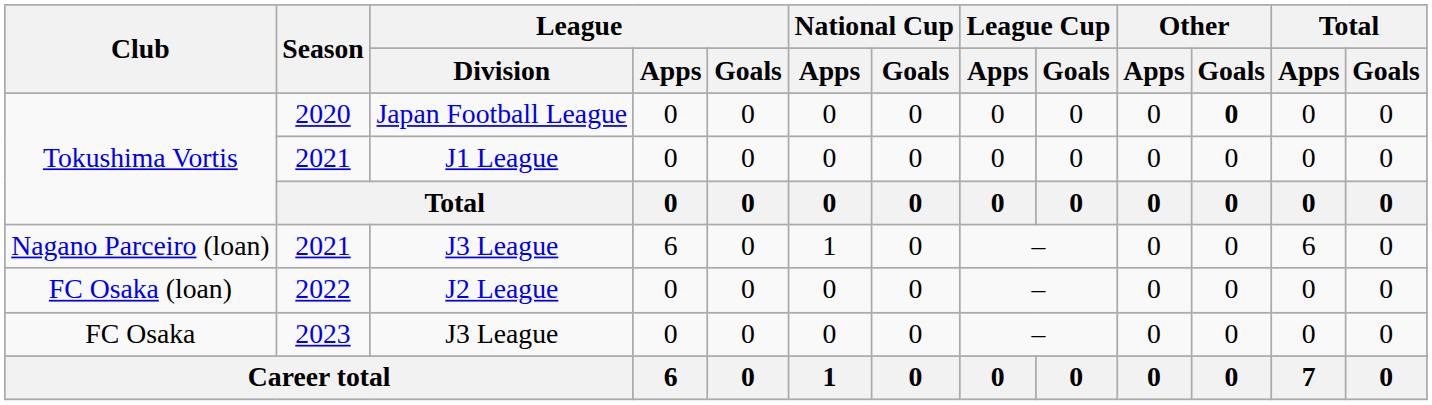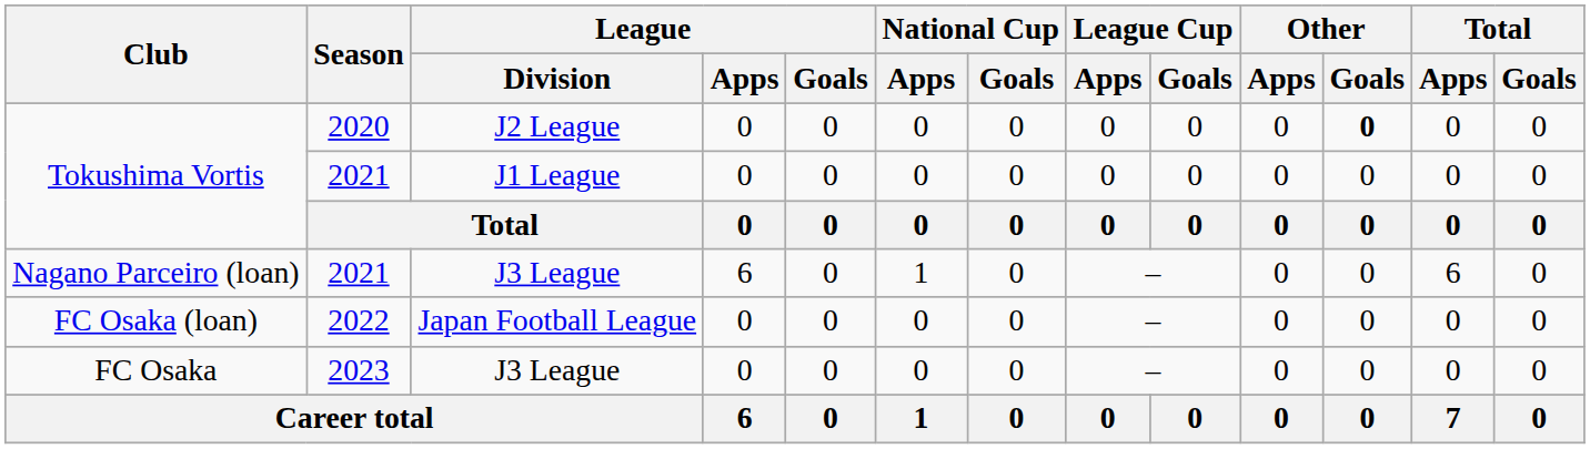 <table class="wikitable" style="text-align: center">
 <tr>
 <th rowspan="2">Club</th>
 <th rowspan="2">Season</th>
 <th colspan="3">League</th>
 <th colspan="2">National Cup</th>
 <th colspan="2">League Cup</th>
 <th colspan="2">Other</th>
 <th colspan="2">Total</th>
 </tr>
 <tr>
 <th>Division</th>
 <th>Apps</th>
 <th>Goals</th>
 <th>Apps</th>
 <th>Goals</th>
 <th>Apps</th>
 <th>Goals</th>
 <th>Apps</th>
 <th>Goals</th>
 <th>Apps</th>
 <th>Goals</th>
 </tr>
 <tr>
 <td rowspan="3"><a href='#'>Tokushima Vortis</a></td>
 <td><a href='#'>2020</a></td>
-<td><a href='#'>Japan Football League</a></td>
+<td><a href='#'>J2 League</a></td>
 <td>0</td>
 <td>0</td>
 <td>0</td>
 <td>0</td>
 <td>0</td>
 <td>0</td>
 <td>0</td>
 <td><strong>0</strong></td>
 <td>0</td>
 <td>0</td>
 </tr>
 <tr>
 <td><a href='#'>2021</a></td>
 <td><a href='#'>J1 League</a></td>
 <td>0</td>
 <td>0</td>
 <td>0</td>
 <td>0</td>
 <td>0</td>
 <td>0</td>
 <td>0</td>
 <td>0</td>
 <td>0</td>
 <td>0</td>
 </tr>
 <tr>
 <th colspan=2>Total</th>
 <th>0</th>
 <th>0</th>
 <th>0</th>
 <th>0</th>
 <th>0</th>
 <th>0</th>
 <th>0</th>
 <th>0</th>
 <th>0</th>
 <th>0</th>
 </tr>
 <tr>
 <td><a href='#'>Nagano Parceiro</a> (loan)</td>
 <td><a href='#'>2021</a></td>
 <td><a href='#'>J3 League</a></td>
 <td>6</td>
 <td>0</td>
 <td>1</td>
 <td>0</td>
 <td colspan="2">–</td>
 <td>0</td>
 <td>0</td>
 <td>6</td>
 <td>0</td>
 </tr>
 <tr>
 <td><a href='#'>FC Osaka</a> (loan)</td>
 <td><a href='#'>2022</a></td>
-<td><a href='#'>J2 League</a></td>
+<td><a href='#'>Japan Football League</a></td>
 <td>0</td>
 <td>0</td>
 <td>0</td>
 <td>0</td>
 <td colspan="2">–</td>
 <td>0</td>
 <td>0</td>
 <td>0</td>
 <td>0</td>
 </tr>
 <tr>
 <td>FC Osaka</td>
 <td><a href='#'>2023</a></td>
 <td>J3 League</td>
 <td>0</td>
 <td>0</td>
 <td>0</td>
 <td>0</td>
 <td colspan="2">–</td>
 <td>0</td>
 <td>0</td>
 <td>0</td>
 <td>0</td>
 </tr>
 <tr>
 <th colspan=3>Career total</th>
 <th>6</th>
 <th>0</th>
 <th>1</th>
 <th>0</th>
 <th>0</th>
 <th>0</th>
 <th>0</th>
 <th>0</th>
 <th>7</th>
 <th>0</th>
 </tr>
 </table>
